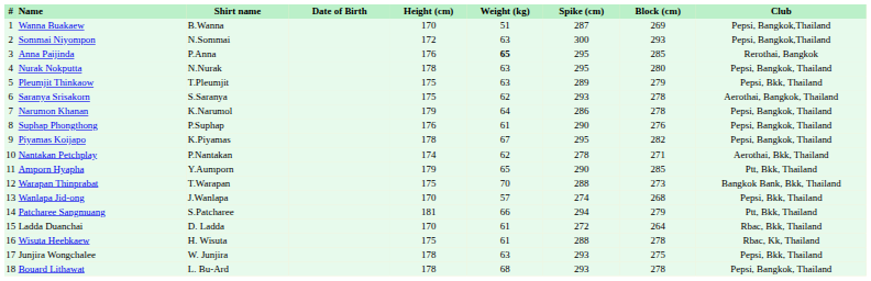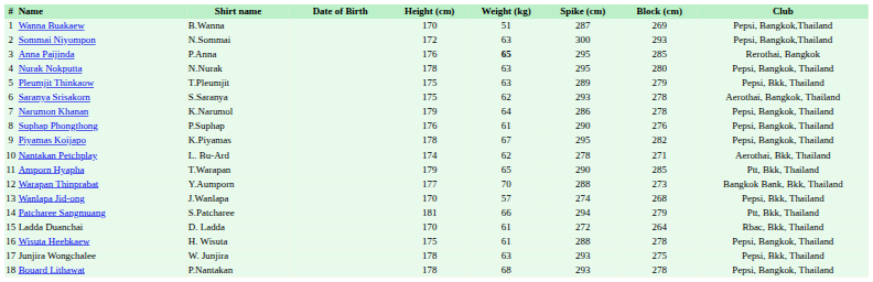 <table border=0 cellpadding=2 cellspacing=0  |- bgcolor=#FFECCE style="text-align:center; font-size:90%; width:100%">
 <tr bgcolor=#BBF0C9>
 <th>#</th>
 <th align=left width=20%>Name</th>
 <th width=12%>Shirt name</th>
 <th width=12%>Date of Birth</th>
 <th width=9%>Height (cm)</th>
 <th width=9%>Weight (kg)</th>
 <th width=9%>Spike (cm)</th>
 <th width=9%>Block (cm)</th>
 <th width=20%>Club</th>
 </tr>
 <tr bgcolor=#E7FAEC>
 <td>1</td>
 <td align=left><a href='#'>Wanna Buakaew</a></td>
 <td align=left>B.Wanna</td>
 <td></td>
 <td>170</td>
 <td>51</td>
 <td>287</td>
 <td>269</td>
 <td>Pepsi, Bangkok,Thailand</td>
 </tr>
 <tr bgcolor=#E7FAEC>
 <td>2</td>
 <td align=left><a href='#'>Sommai Niyompon</a></td>
 <td align=left>N.Sommai</td>
 <td></td>
 <td>172</td>
 <td>63</td>
 <td>300</td>
 <td>293</td>
 <td>Pepsi, Bangkok,Thailand</td>
 </tr>
 <tr bgcolor=#E7FAEC>
 <td>3</td>
 <td align=left><a href='#'>Anna Paijinda</a></td>
 <td align=left>P.Anna</td>
 <td></td>
 <td>176</td>
 <td><strong>65</strong></td>
 <td>295</td>
 <td>285</td>
 <td>Rerothai, Bangkok</td>
 </tr>
 <tr bgcolor=#E7FAEC>
 <td>4</td>
 <td align=left><a href='#'>Nurak Nokputta</a></td>
 <td align=left>N.Nurak</td>
 <td></td>
 <td>178</td>
 <td>63</td>
 <td>295</td>
 <td>280</td>
 <td>Pepsi, Bangkok, Thailand</td>
 </tr>
 <tr bgcolor=#E7FAEC>
 <td>5</td>
 <td align=left><a href='#'>Pleumjit Thinkaow</a></td>
 <td align=left>T.Pleumjit</td>
 <td></td>
 <td>175</td>
 <td>63</td>
 <td>289</td>
 <td>279</td>
 <td>Pepsi, Bkk, Thailand</td>
 </tr>
 <tr bgcolor=#E7FAEC>
 <td>6</td>
 <td align=left><a href='#'>Saranya Srisakorn</a></td>
 <td align=left>S.Saranya</td>
 <td></td>
 <td>175</td>
 <td>62</td>
 <td>293</td>
 <td>278</td>
 <td>Aerothai, Bangkok, Thailand</td>
 </tr>
 <tr bgcolor=#E7FAEC>
 <td>7</td>
 <td align=left><a href='#'>Narumon Khanan</a></td>
 <td align=left>K.Narumol</td>
 <td></td>
 <td>179</td>
 <td>64</td>
 <td>286</td>
 <td>278</td>
 <td>Pepsi, Bangkok, Thailand</td>
 </tr>
 <tr bgcolor=#E7FAEC>
 <td>8</td>
 <td align=left><a href='#'>Suphap Phongthong</a></td>
 <td align=left>P.Suphap</td>
 <td></td>
 <td>176</td>
 <td>61</td>
 <td>290</td>
 <td>276</td>
 <td>Pepsi, Bangkok, Thailand</td>
 </tr>
 <tr bgcolor=#E7FAEC>
 <td>9</td>
 <td align=left><a href='#'>Piyamas Koijapo</a></td>
 <td align=left>K.Piyamas</td>
 <td></td>
 <td>178</td>
 <td>67</td>
 <td>295</td>
 <td>282</td>
 <td>Pepsi, Bangkok, Thailand</td>
 </tr>
 <tr bgcolor=#E7FAEC>
 <td>10</td>
 <td align=left><a href='#'>Nantakan Petchplay</a></td>
-<td align=left>P.Nantakan</td>
+<td align=left>L. Bu-Ard</td>
 <td></td>
 <td>174</td>
 <td>62</td>
 <td>278</td>
 <td>271</td>
 <td>Aerothai, Bkk, Thailand</td>
 </tr>
 <tr bgcolor=#E7FAEC>
 <td>11</td>
 <td align=left><a href='#'>Amporn Hyapha</a></td>
-<td align=left>Y.Aumporn</td>
+<td align=left>T.Warapan</td>
 <td></td>
 <td>179</td>
 <td>65</td>
 <td>290</td>
 <td>285</td>
 <td>Ptt, Bkk, Thailand</td>
 </tr>
 <tr bgcolor=#E7FAEC>
 <td>12</td>
 <td align=left><a href='#'>Warapan Thinprabat</a></td>
-<td align=left>T.Warapan</td>
+<td align=left>Y.Aumporn</td>
 <td></td>
-<td>175</td>
+<td>177</td>
 <td>70</td>
 <td>288</td>
 <td>273</td>
 <td>Bangkok Bank, Bkk, Thailand</td>
 </tr>
 <tr bgcolor=#E7FAEC>
 <td>13</td>
 <td align=left><a href='#'>Wanlapa Jid-ong</a></td>
 <td align=left>J.Wanlapa</td>
 <td></td>
 <td>170</td>
 <td>57</td>
 <td>274</td>
 <td>268</td>
 <td>Pepsi, Bkk, Thailand</td>
 </tr>
 <tr bgcolor=#E7FAEC>
 <td>14</td>
 <td align=left><a href='#'>Patcharee Sangmuang</a></td>
 <td align=left>S.Patcharee</td>
 <td></td>
 <td>181</td>
 <td>66</td>
 <td>294</td>
 <td>279</td>
 <td>Ptt, Bkk, Thailand</td>
 </tr>
 <tr bgcolor=#E7FAEC>
 <td>15</td>
 <td align=left>Ladda Duanchai</td>
 <td align=left>D. Ladda</td>
 <td></td>
 <td>170</td>
 <td>61</td>
 <td>272</td>
 <td>264</td>
 <td>Rbac, Bkk, Thailand</td>
 </tr>
 <tr bgcolor=#E7FAEC>
 <td>16</td>
 <td align=left><a href='#'>Wisuta Heebkaew</a></td>
 <td align=left>H. Wisuta</td>
 <td></td>
 <td>175</td>
 <td>61</td>
 <td>288</td>
 <td>278</td>
-<td>Rbac, Kk, Thailand</td>
+<td>Pepsi, Bangkok, Thailand</td>
 </tr>
 <tr bgcolor=#E7FAEC>
 <td>17</td>
 <td align=left>Junjira Wongchalee</td>
 <td align=left>W. Junjira</td>
 <td></td>
 <td>178</td>
 <td>63</td>
 <td>293</td>
 <td>275</td>
 <td>Pepsi, Bkk, Thailand</td>
 </tr>
 <tr bgcolor=#E7FAEC>
 <td>18</td>
 <td align=left><a href='#'>Bouard Lithawat</a></td>
-<td align=left>L. Bu-Ard</td>
+<td align=left>P.Nantakan</td>
 <td></td>
 <td>178</td>
 <td>68</td>
 <td>293</td>
 <td>278</td>
 <td>Pepsi, Bangkok, Thailand</td>
 </tr>
 </table>
